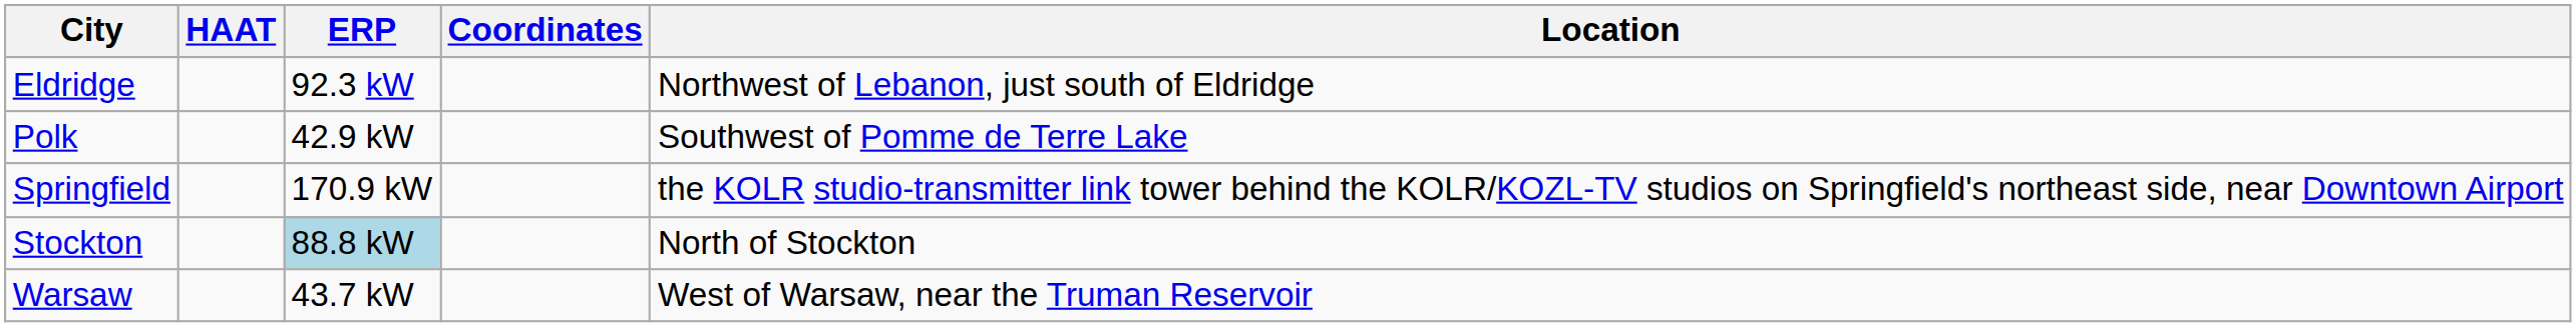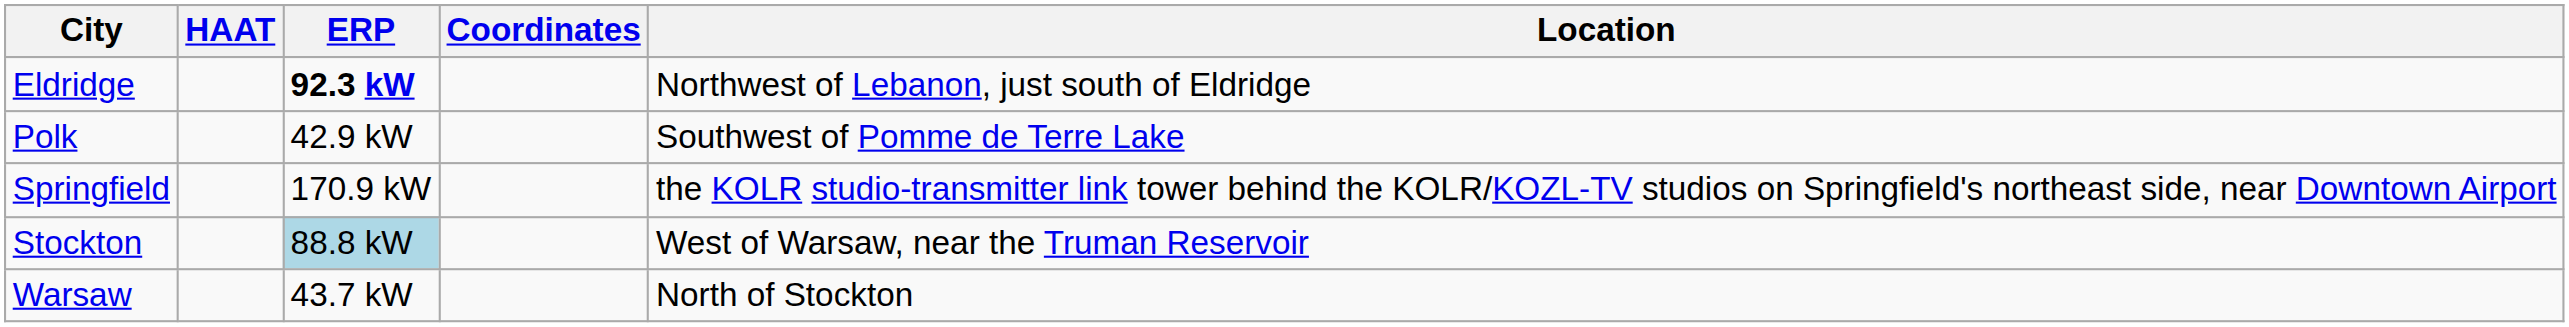 <table class="wikitable">
 <tr>
 <th>City</th>
 <th><a href='#'>HAAT</a></th>
 <th><a href='#'>ERP</a></th>
 <th><a href='#'>Coordinates</a></th>
 <th>Location</th>
 </tr>
 <tr>
 <td><a href='#'>Eldridge</a></td>
 <td></td>
-<td>92.3 <a href='#'>kW</a></td>
+<td><strong>92.3 <a href='#'>kW</a></strong></td>
 <td></td>
 <td>Northwest of <a href='#'>Lebanon</a>, just south of Eldridge</td>
 </tr>
 <tr>
 <td><a href='#'>Polk</a></td>
 <td></td>
 <td>42.9 kW</td>
 <td></td>
 <td>Southwest of <a href='#'>Pomme de Terre Lake</a></td>
 </tr>
 <tr>
 <td><a href='#'>Springfield</a></td>
 <td></td>
 <td>170.9 kW</td>
 <td></td>
 <td>the <a href='#'>KOLR</a> <a href='#'>studio-transmitter link</a> tower behind the KOLR/<a href='#'>KOZL-TV</a> studios on Springfield's northeast side, near <a href='#'>Downtown Airport</a></td>
 </tr>
 <tr>
 <td><a href='#'>Stockton</a></td>
 <td></td>
 <td style="background: lightblue;">88.8 kW</td>
 <td></td>
-<td>North of Stockton</td>
+<td>West of Warsaw, near the <a href='#'>Truman Reservoir</a></td>
 </tr>
 <tr>
 <td><a href='#'>Warsaw</a></td>
 <td></td>
 <td>43.7 kW</td>
 <td></td>
-<td>West of Warsaw, near the <a href='#'>Truman Reservoir</a></td>
+<td>North of Stockton</td>
 </tr>
 </table>
